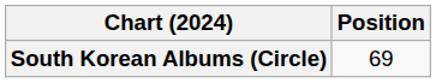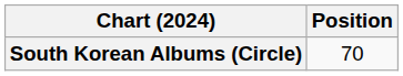 <table class="wikitable plainrowheaders" style="text-align:center">
 <tr>
 <th scope="col">Chart (2024)</th>
 <th scope="col">Position</th>
 </tr>
 <tr>
 <th scope="row">South Korean Albums (Circle)</th>
-<td>69</td>
+<td>70</td>
 </tr>
 </table>
